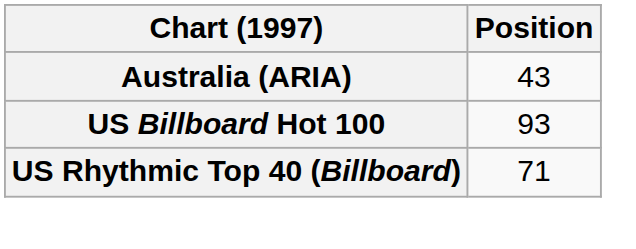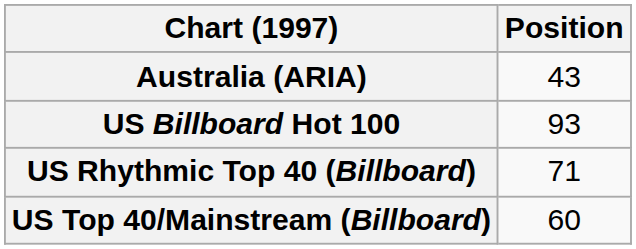 <table class="wikitable sortable plainrowheaders" style="text-align:center">
 <tr>
 <th>Chart (1997)</th>
 <th>Position</th>
 </tr>
 <tr>
 <th scope="row">Australia (ARIA)</th>
 <td>43</td>
 </tr>
 <tr>
 <th scope="row">US <em>Billboard</em> Hot 100</th>
 <td>93</td>
 </tr>
 <tr>
 <th scope="row">US Rhythmic Top 40 (<em>Billboard</em>)</th>
 <td>71</td>
 </tr>
+<tr>
+<th scope="row">US Top 40/Mainstream (<em>Billboard</em>)</th>
+<td>60</td>
+</tr>
 </table>
